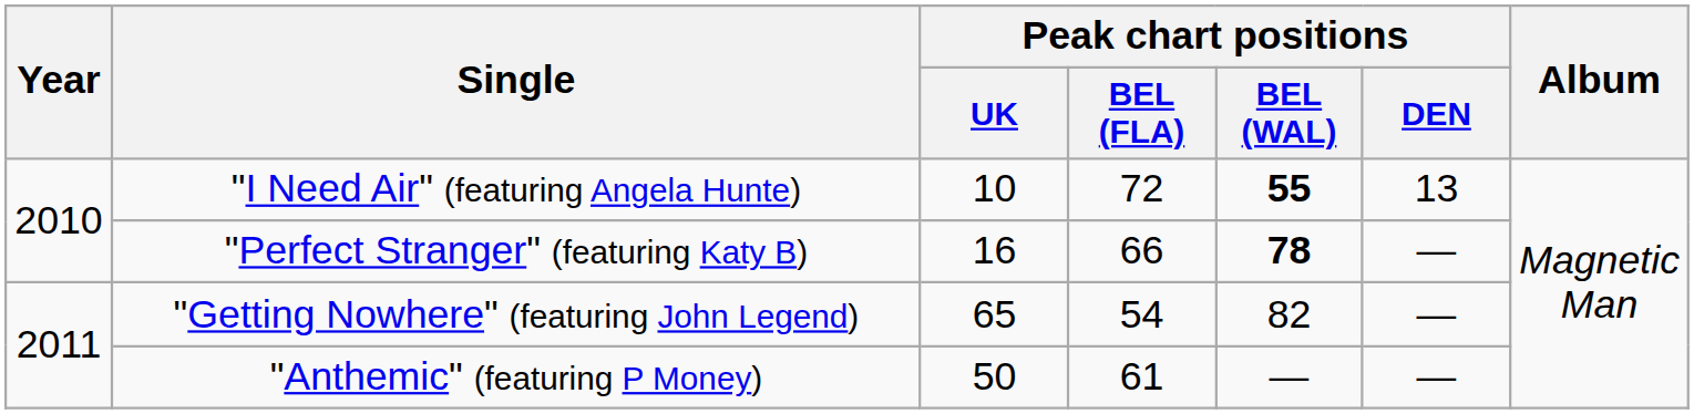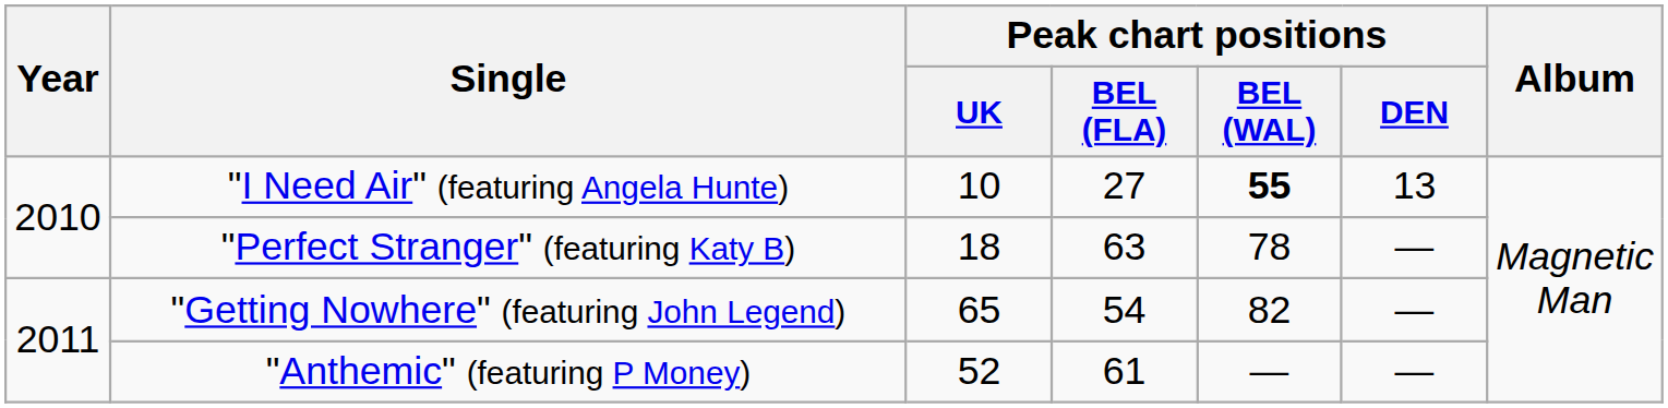 <table class="wikitable" style="text-align:center;">
 <tr>
 <th scope="col" rowspan="2">Year</th>
 <th scope="col" rowspan="2" style="width:20em;">Single</th>
 <th scope="col" colspan="4">Peak chart positions</th>
 <th scope="col" rowspan="2">Album</th>
 </tr>
 <tr style=font-size:smaller>
 <th scope="col" style="width:4em;font-size:100%;"><a href='#'>UK</a></th>
 <th scope="col" style="width:4em;font-size:100%;"><a href='#'>BEL<br>(FLA)</a><br></th>
 <th scope="col" style="width:4em;font-size:100%;"><a href='#'>BEL<br>(WAL)</a><br></th>
 <th scope="col" style="width:4em;font-size:100%;"><a href='#'>DEN</a><br></th>
 </tr>
 <tr>
 <td rowspan="2">2010</td>
 <td>"<a href='#'>I Need Air</a>" <small>(featuring <a href='#'>Angela Hunte</a>)</small></td>
 <td>10</td>
-<td>72</td>
+<td>27</td>
 <td><strong>55</strong></td>
 <td>13</td>
 <td rowspan="4"><em>Magnetic<br>Man</em></td>
 </tr>
 <tr>
 <td>"<a href='#'>Perfect Stranger</a>" <small>(featuring <a href='#'>Katy B</a>)</small></td>
-<td>16</td>
-<td>66</td>
-<td><strong>78</strong></td>
+<td>18</td>
+<td>63</td>
+<td>78</td>
 <td>—</td>
 </tr>
 <tr>
 <td rowspan="2">2011</td>
 <td>"<a href='#'>Getting Nowhere</a>" <small>(featuring <a href='#'>John Legend</a>)</small></td>
 <td>65</td>
 <td>54</td>
 <td>82</td>
 <td>—</td>
 </tr>
 <tr>
 <td>"<a href='#'>Anthemic</a>" <small>(featuring <a href='#'>P Money</a>)</small></td>
-<td>50</td>
+<td>52</td>
 <td>61</td>
 <td>—</td>
 <td>—</td>
 </tr>
 </table>
